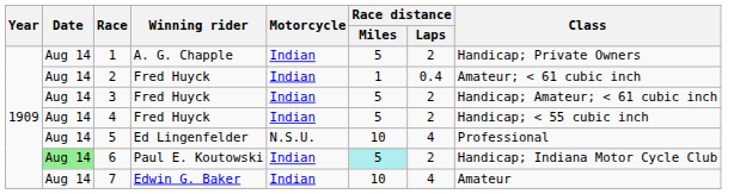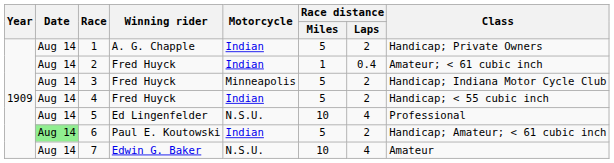 <table class="wikitable" style="font-size: 95%;">
 <tr>
 <th rowspan="2">Year</th>
 <th rowspan="2">Date</th>
 <th rowspan="2">Race</th>
 <th rowspan="2">Winning rider</th>
 <th rowspan="2">Motorcycle</th>
 <th colspan="2">Race distance</th>
 <th rowspan="2">Class</th>
 </tr>
 <tr>
 <th>Miles</th>
 <th>Laps</th>
 </tr>
 <tr>
 <td rowspan="7">1909</td>
 <td>Aug 14</td>
 <td style="text-align:center">1</td>
 <td> A. G. Chapple</td>
 <td><a href='#'>Indian</a></td>
 <td style="text-align:center">5</td>
 <td style="text-align:center">2</td>
 <td>Handicap; Private Owners</td>
 </tr>
 <tr>
 <td>Aug 14</td>
 <td style="text-align:center">2</td>
 <td> Fred Huyck</td>
 <td><a href='#'>Indian</a></td>
 <td style="text-align:center">1</td>
 <td style="text-align:center">0.4</td>
 <td>Amateur; < 61 cubic inch</td>
 </tr>
 <tr>
 <td>Aug 14</td>
 <td style="text-align:center">3</td>
 <td> Fred Huyck</td>
-<td><a href='#'>Indian</a></td>
+<td>Minneapolis</td>
 <td style="text-align:center">5</td>
 <td style="text-align:center">2</td>
-<td>Handicap; Amateur; < 61 cubic inch</td>
+<td>Handicap; Indiana Motor Cycle Club</td>
 </tr>
 <tr>
 <td>Aug 14</td>
 <td style="text-align:center">4</td>
 <td> Fred Huyck</td>
 <td><a href='#'>Indian</a></td>
 <td style="text-align:center">5</td>
 <td style="text-align:center">2</td>
 <td>Handicap; < 55 cubic inch</td>
 </tr>
 <tr>
 <td>Aug 14</td>
 <td style="text-align:center">5</td>
 <td> Ed Lingenfelder</td>
 <td>N.S.U.</td>
 <td style="text-align:center">10</td>
 <td style="text-align:center">4</td>
 <td>Professional</td>
 </tr>
 <tr>
 <td style="background: lightgreen;">Aug 14</td>
 <td style="text-align:center">6</td>
 <td> Paul E. Koutowski</td>
 <td><a href='#'>Indian</a></td>
-<td style="background: paleturquoise; text-align:center">5</td>
+<td style="text-align:center">5</td>
 <td style="text-align:center">2</td>
-<td>Handicap; Indiana Motor Cycle Club</td>
+<td>Handicap; Amateur; < 61 cubic inch</td>
 </tr>
 <tr>
 <td>Aug 14</td>
 <td style="text-align:center">7</td>
 <td> <a href='#'>Edwin G. Baker</a></td>
-<td><a href='#'>Indian</a></td>
+<td>N.S.U.</td>
 <td style="text-align:center">10</td>
 <td style="text-align:center">4</td>
 <td>Amateur</td>
 </tr>
 </table>
